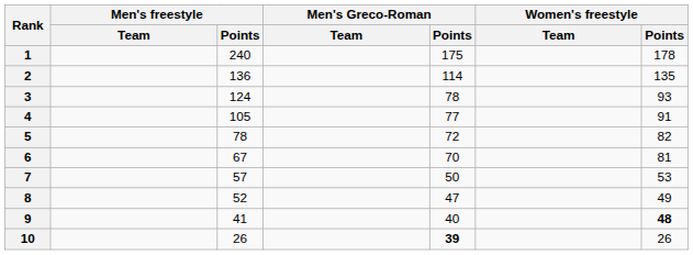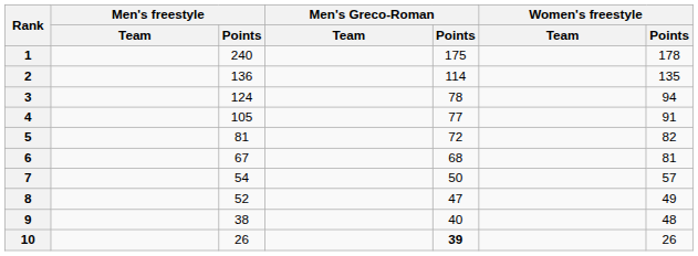 <table class="wikitable" style="text-align:center;">
 <tr>
 <th width=50 rowspan="2">Rank</th>
 <th colspan="2">Men's freestyle</th>
 <th colspan="2">Men's Greco-Roman</th>
 <th colspan="2">Women's freestyle</th>
 </tr>
 <tr>
 <th width=200>Team</th>
 <th width=50>Points</th>
 <th width=200>Team</th>
 <th width=50>Points</th>
 <th width=200>Team</th>
 <th width=50>Points</th>
 </tr>
 <tr>
 <th>1</th>
 <td align=left></td>
 <td>240</td>
 <td align=left></td>
 <td>175</td>
 <td align=left></td>
 <td>178</td>
 </tr>
 <tr>
 <th>2</th>
 <td align=left></td>
 <td>136</td>
 <td align=left></td>
 <td>114</td>
 <td align=left></td>
 <td>135</td>
 </tr>
 <tr>
 <th>3</th>
 <td align=left></td>
 <td>124</td>
 <td align=left></td>
 <td>78</td>
 <td align=left></td>
-<td>93</td>
+<td>94</td>
 </tr>
 <tr>
 <th>4</th>
 <td align=left></td>
 <td>105</td>
 <td align=left></td>
 <td>77</td>
 <td align=left></td>
 <td>91</td>
 </tr>
 <tr>
 <th>5</th>
 <td align=left></td>
-<td>78</td>
+<td>81</td>
 <td align=left></td>
 <td>72</td>
 <td align=left></td>
 <td>82</td>
 </tr>
 <tr>
 <th>6</th>
 <td align=left></td>
 <td>67</td>
 <td align=left></td>
-<td>70</td>
+<td>68</td>
 <td align=left></td>
 <td>81</td>
 </tr>
 <tr>
 <th>7</th>
 <td align=left></td>
-<td>57</td>
+<td>54</td>
 <td align=left></td>
 <td>50</td>
 <td align=left></td>
-<td>53</td>
+<td>57</td>
 </tr>
 <tr>
 <th>8</th>
 <td align=left></td>
 <td>52</td>
 <td align=left></td>
 <td>47</td>
 <td align=left></td>
 <td>49</td>
 </tr>
 <tr>
 <th>9</th>
 <td align=left></td>
-<td>41</td>
+<td>38</td>
 <td align=left></td>
 <td>40</td>
 <td align=left></td>
-<td><strong>48</strong></td>
+<td>48</td>
 </tr>
 <tr>
 <th>10</th>
 <td align=left></td>
 <td>26</td>
 <td align=left></td>
 <td><strong>39</strong></td>
 <td align=left></td>
 <td>26</td>
 </tr>
 </table>
